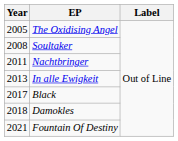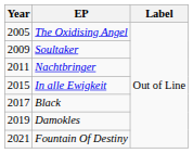 <table class="wikitable">
 <tr>
 <th>Year</th>
 <th>EP</th>
 <th>Label</th>
 </tr>
 <tr>
 <td>2005</td>
 <td><em><a href='#'>The Oxidising Angel</a></em></td>
 <td rowspan="7">Out of Line</td>
 </tr>
 <tr>
-<td>2008</td>
+<td>2009</td>
 <td><em><a href='#'>Soultaker</a></em></td>
 </tr>
 <tr>
 <td>2011</td>
 <td><em><a href='#'>Nachtbringer</a></em></td>
 </tr>
 <tr>
-<td>2013</td>
+<td>2015</td>
 <td><em><a href='#'>In alle Ewigkeit</a></em></td>
 </tr>
 <tr>
 <td>2017</td>
 <td><em>Black</em></td>
 </tr>
 <tr>
-<td>2018</td>
+<td>2019</td>
 <td><em>Damokles</em></td>
 </tr>
 <tr>
 <td>2021</td>
 <td><em>Fountain Of Destiny</em></td>
 </tr>
 </table>
